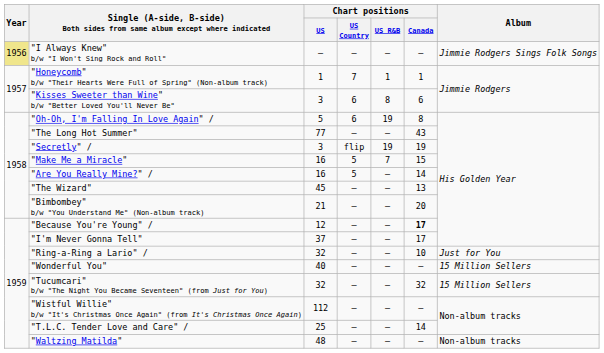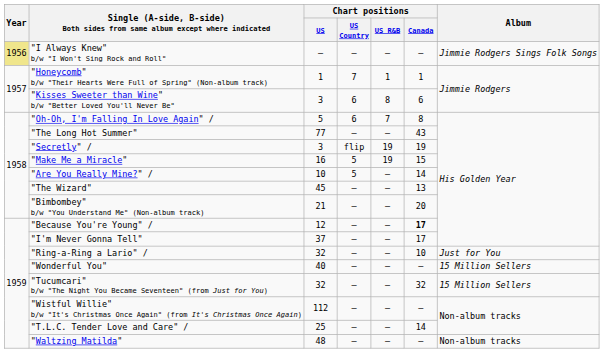 <table class="wikitable">
 <tr>
 <th rowspan="2">Year</th>
 <th rowspan="2">Single (A-side, B-side)<br><small>Both sides from same album except where indicated</small></th>
 <th colspan="4">Chart positions</th>
 <th rowspan="2">Album</th>
 </tr>
 <tr>
 <th style="width:45px;"><small><a href='#'>US</a></small></th>
 <th style="width:45px;"><small><a href='#'>US Country</a></small></th>
 <th style="width:45px;"><small><a href='#'>US R&B</a></small></th>
 <th style="width:45px;"><small><a href='#'>Canada</a></small></th>
 </tr>
 <tr>
 <td style="background: khaki;">1956</td>
 <td>"I Always Knew"<br><small>b/w "I Won't Sing Rock and Roll"</small></td>
 <td align="center">—</td>
 <td align="center">—</td>
 <td align="center">—</td>
 <td align="center">—</td>
 <td><em>Jimmie Rodgers Sings Folk Songs</em></td>
 </tr>
 <tr>
 <td rowspan="2">1957</td>
 <td>"<a href='#'>Honeycomb</a>"<br><small>b/w "Their Hearts Were Full of Spring" (Non-album track)</small></td>
 <td align="center">1</td>
 <td align="center">7</td>
 <td align="center">1</td>
 <td align="center">1</td>
 <td rowspan="2"><em>Jimmie Rodgers</em></td>
 </tr>
 <tr>
 <td>"<a href='#'>Kisses Sweeter than Wine</a>"<br><small>b/w "Better Loved You'll Never Be"</small></td>
 <td align="center">3</td>
 <td align="center">6</td>
 <td align="center">8</td>
 <td align="center">6</td>
 </tr>
 <tr>
 <td rowspan="7">1958</td>
 <td>"<a href='#'>Oh-Oh, I'm Falling In Love Again</a>" /</td>
 <td align="center">5</td>
 <td align="center">6</td>
-<td align="center">19</td>
+<td align="center">7</td>
 <td align="center">8</td>
 <td rowspan="9"><em>His Golden Year</em></td>
 </tr>
 <tr>
 <td>"The Long Hot Summer"</td>
 <td align="center">77</td>
 <td align="center">—</td>
 <td align="center">—</td>
 <td align="center">43</td>
 </tr>
 <tr>
 <td>"<a href='#'>Secretly</a>" /</td>
 <td align="center">3</td>
 <td align="center">flip</td>
 <td align="center">19</td>
 <td align="center">19</td>
 </tr>
 <tr>
 <td>"<a href='#'>Make Me a Miracle</a>"</td>
 <td align="center">16</td>
 <td align="center">5</td>
-<td align="center">7</td>
+<td align="center">19</td>
 <td align="center">15</td>
 </tr>
 <tr>
 <td>"<a href='#'>Are You Really Mine?</a>" /</td>
-<td align="center">16</td>
+<td align="center">10</td>
 <td align="center">5</td>
 <td align="center">—</td>
 <td align="center">14</td>
 </tr>
 <tr>
 <td>"The Wizard"</td>
 <td align="center">45</td>
 <td align="center">—</td>
 <td align="center">—</td>
 <td align="center">13</td>
 </tr>
 <tr>
 <td>"Bimbombey"<br><small>b/w "You Understand Me" (Non-album track)</small></td>
 <td align="center">21</td>
 <td align="center">—</td>
 <td align="center">—</td>
 <td align="center">20</td>
 </tr>
 <tr>
 <td rowspan="8">1959</td>
 <td>"Because You're Young" /</td>
 <td align="center">12</td>
 <td align="center">—</td>
 <td align="center">—</td>
 <td align="center"><strong>17</strong></td>
 </tr>
 <tr>
 <td>"I'm Never Gonna Tell"</td>
 <td align="center">37</td>
 <td align="center">—</td>
 <td align="center">—</td>
 <td align="center">17</td>
 </tr>
 <tr>
 <td>"Ring-a-Ring a Lario" /</td>
 <td align="center">32</td>
 <td align="center">—</td>
 <td align="center">—</td>
 <td align="center">10</td>
 <td><em>Just for You</em></td>
 </tr>
 <tr>
 <td>"Wonderful You"</td>
 <td align="center">40</td>
 <td align="center">—</td>
 <td align="center">—</td>
 <td align="center">—</td>
 <td><em>15 Million Sellers</em></td>
 </tr>
 <tr>
 <td>"Tucumcari"<br><small>b/w "The Night You Became Seventeen" (from <em>Just for You</em>)</small></td>
 <td align="center">32</td>
 <td align="center">—</td>
 <td align="center">—</td>
 <td align="center">32</td>
 <td><em>15 Million Sellers</em></td>
 </tr>
 <tr>
 <td>"Wistful Willie"<br><small>b/w "It's Christmas Once Again" (from <em>It's Christmas Once Again</em>)</small></td>
 <td align="center">112</td>
 <td align="center">—</td>
 <td align="center">—</td>
 <td align="center">—</td>
 <td rowspan="2">Non-album tracks</td>
 </tr>
 <tr>
 <td>"T.L.C. Tender Love and Care" /</td>
 <td align="center">25</td>
 <td align="center">—</td>
 <td align="center">—</td>
 <td align="center">14</td>
 </tr>
 <tr>
 <td>"<a href='#'>Waltzing Matilda</a>"</td>
 <td align="center">48</td>
 <td align="center">—</td>
 <td align="center">—</td>
 <td align="center">—</td>
 <td>Non-album tracks</td>
 </tr>
 </table>
